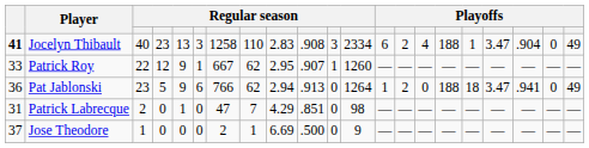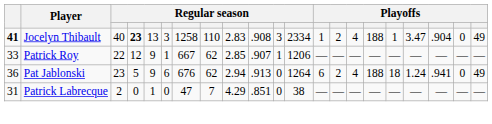 <table class="wikitable plainrowheaders" style="text-align:center;">
 <tr>
 <th scope="col" rowspan="2"></th>
 <th scope="col" rowspan="2">Player</th>
 <th scope=colgroup colspan=10>Regular season</th>
 <th scope=colgroup colspan=9>Playoffs</th>
 </tr>
 <tr>
 <th scope="col"></th>
 <th scope="col"></th>
 <th scope="col"></th>
 <th scope="col"></th>
 <th scope="col"></th>
 <th scope="col"></th>
 <th scope="col"></th>
 <th scope="col"></th>
 <th scope="col"></th>
 <th scope="col"></th>
 <th scope="col"></th>
 <th scope="col"></th>
 <th scope="col"></th>
 <th scope="col"></th>
 <th scope="col"></th>
 <th scope="col"></th>
 <th scope="col"></th>
 <th scope="col"></th>
 <th scope="col"></th>
 </tr>
 <tr>
 <td scope="row"><strong>41</strong></td>
 <td align="left"><a href='#'>Jocelyn Thibault</a></td>
 <td>40</td>
-<td>23</td>
+<td><strong>23</strong></td>
 <td>13</td>
 <td>3</td>
 <td>1258</td>
 <td>110</td>
 <td>2.83</td>
 <td>.908</td>
 <td>3</td>
 <td>2334</td>
-<td>6</td>
+<td>1</td>
 <td>2</td>
 <td>4</td>
 <td>188</td>
 <td>1</td>
 <td>3.47</td>
 <td>.904</td>
 <td>0</td>
 <td>49</td>
 </tr>
 <tr>
 <td scope="row">33</td>
 <td align="left"><a href='#'>Patrick Roy</a></td>
 <td>22</td>
 <td>12</td>
 <td>9</td>
 <td>1</td>
 <td>667</td>
 <td>62</td>
-<td>2.95</td>
+<td>2.85</td>
 <td>.907</td>
 <td>1</td>
-<td>1260</td>
+<td>1206</td>
 <td>—</td>
 <td>—</td>
 <td>—</td>
 <td>—</td>
 <td>—</td>
 <td>—</td>
 <td>—</td>
 <td>—</td>
 <td>—</td>
 </tr>
 <tr>
 <td scope="row">36</td>
 <td align="left"><a href='#'>Pat Jablonski</a></td>
 <td>23</td>
 <td>5</td>
 <td>9</td>
 <td>6</td>
-<td>766</td>
+<td>676</td>
 <td>62</td>
 <td>2.94</td>
 <td>.913</td>
 <td>0</td>
 <td>1264</td>
-<td>1</td>
+<td>6</td>
 <td>2</td>
-<td>0</td>
+<td>4</td>
 <td>188</td>
 <td>18</td>
-<td>3.47</td>
+<td>1.24</td>
 <td>.941</td>
 <td>0</td>
 <td>49</td>
 </tr>
 <tr>
 <td scope="row">31</td>
 <td align="left"><a href='#'>Patrick Labrecque</a></td>
 <td>2</td>
 <td>0</td>
 <td>1</td>
 <td>0</td>
 <td>47</td>
 <td>7</td>
 <td>4.29</td>
 <td>.851</td>
 <td>0</td>
-<td>98</td>
-<td>—</td>
-<td>—</td>
-<td>—</td>
-<td>—</td>
-<td>—</td>
-<td>—</td>
-<td>—</td>
-<td>—</td>
-<td>—</td>
-</tr>
-<tr>
-<td scope="row">37</td>
-<td align="left"><a href='#'>Jose Theodore</a></td>
-<td>1</td>
-<td>0</td>
-<td>0</td>
-<td>0</td>
-<td>2</td>
-<td>1</td>
-<td>6.69</td>
-<td>.500</td>
-<td>0</td>
-<td>9</td>
+<td>38</td>
 <td>—</td>
 <td>—</td>
 <td>—</td>
 <td>—</td>
 <td>—</td>
 <td>—</td>
 <td>—</td>
 <td>—</td>
 <td>—</td>
 </tr>
 </table>
